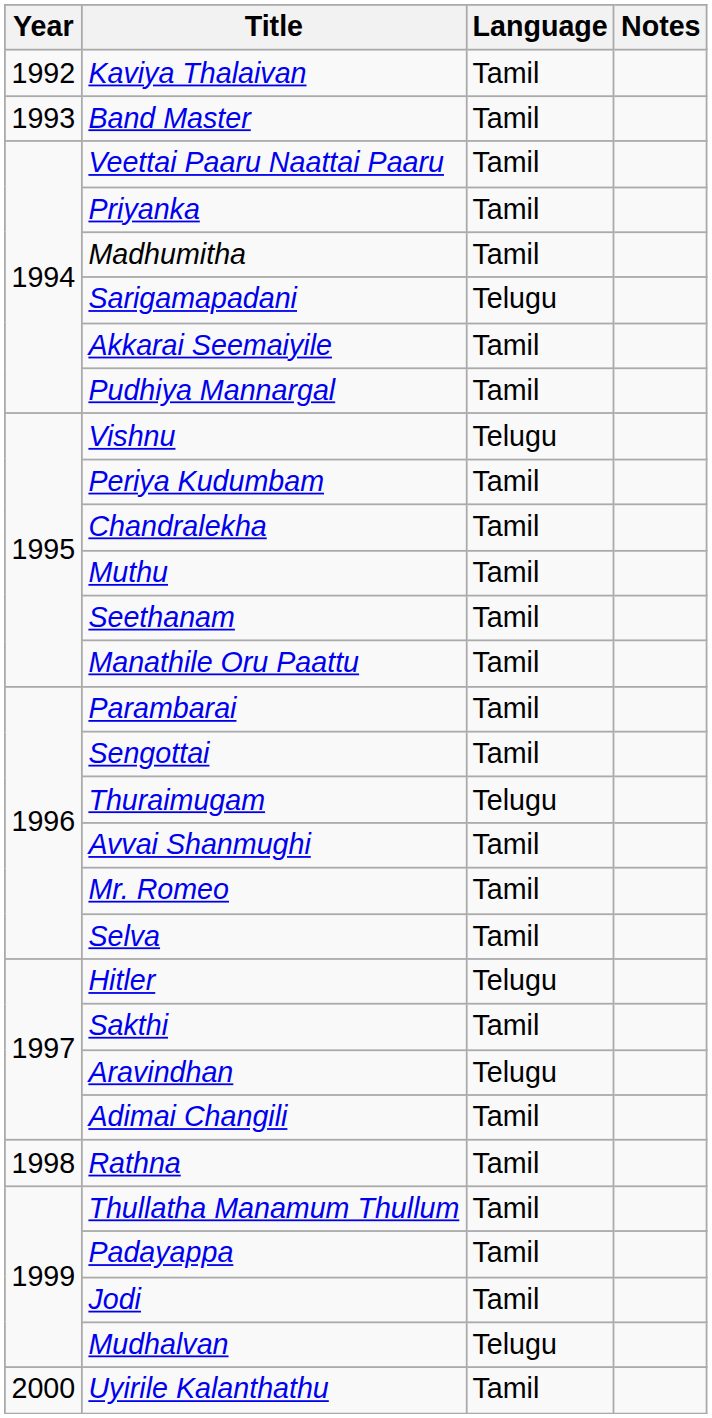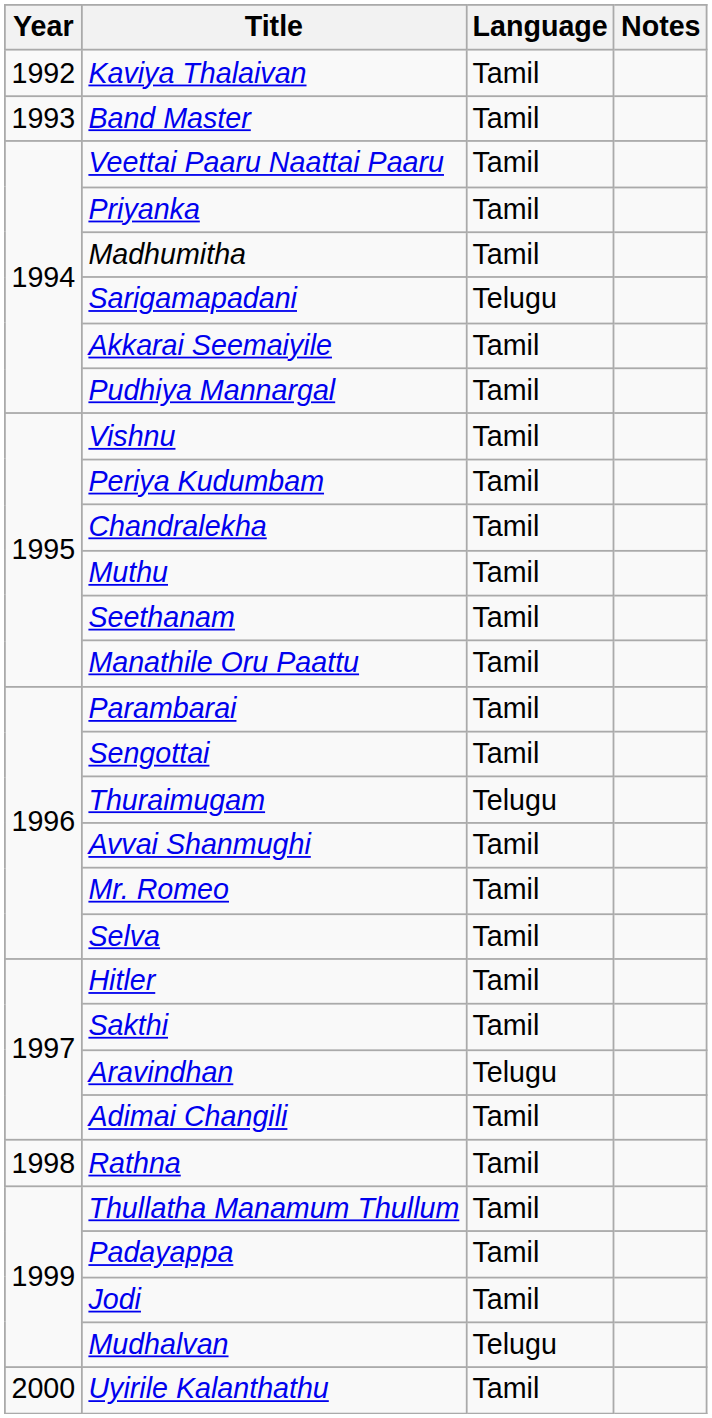 <table class="wikitable">
 <tr>
 <th>Year</th>
 <th>Title</th>
 <th>Language</th>
 <th>Notes</th>
 </tr>
 <tr>
 <td>1992</td>
 <td><em><a href='#'>Kaviya Thalaivan</a></em></td>
 <td>Tamil</td>
 <td></td>
 </tr>
 <tr>
 <td>1993</td>
 <td><em><a href='#'>Band Master</a></em></td>
 <td>Tamil</td>
 <td></td>
 </tr>
 <tr>
 <td rowspan="6">1994</td>
 <td><em><a href='#'>Veettai Paaru Naattai Paaru</a></em></td>
 <td>Tamil</td>
 <td></td>
 </tr>
 <tr>
 <td><em><a href='#'>Priyanka</a></em></td>
 <td>Tamil</td>
 <td></td>
 </tr>
 <tr>
 <td><em>Madhumitha</em></td>
 <td>Tamil</td>
 <td></td>
 </tr>
 <tr>
 <td><em><a href='#'>Sarigamapadani</a></em></td>
 <td>Telugu</td>
 <td></td>
 </tr>
 <tr>
 <td><em><a href='#'>Akkarai Seemaiyile</a></em></td>
 <td>Tamil</td>
 <td></td>
 </tr>
 <tr>
 <td><em><a href='#'>Pudhiya Mannargal</a></em></td>
 <td>Tamil</td>
 <td></td>
 </tr>
 <tr>
 <td rowspan="6">1995</td>
 <td><em><a href='#'>Vishnu</a></em></td>
-<td>Telugu</td>
+<td>Tamil</td>
 <td></td>
 </tr>
 <tr>
 <td><em><a href='#'>Periya Kudumbam</a></em></td>
 <td>Tamil</td>
 <td></td>
 </tr>
 <tr>
 <td><em><a href='#'>Chandralekha</a></em></td>
 <td>Tamil</td>
 <td></td>
 </tr>
 <tr>
 <td><em><a href='#'>Muthu</a></em></td>
 <td>Tamil</td>
 <td></td>
 </tr>
 <tr>
 <td><em><a href='#'>Seethanam</a></em></td>
 <td>Tamil</td>
 <td></td>
 </tr>
 <tr>
 <td><em><a href='#'>Manathile Oru Paattu</a></em></td>
 <td>Tamil</td>
 <td></td>
 </tr>
 <tr>
 <td rowspan="6">1996</td>
 <td><em><a href='#'>Parambarai</a></em></td>
 <td>Tamil</td>
 <td></td>
 </tr>
 <tr>
 <td><em><a href='#'>Sengottai</a></em></td>
 <td>Tamil</td>
 <td></td>
 </tr>
 <tr>
 <td><em><a href='#'>Thuraimugam</a></em></td>
 <td>Telugu</td>
 <td></td>
 </tr>
 <tr>
 <td><em><a href='#'>Avvai Shanmughi</a></em></td>
 <td>Tamil</td>
 <td></td>
 </tr>
 <tr>
 <td><em><a href='#'>Mr. Romeo</a></em></td>
 <td>Tamil</td>
 <td></td>
 </tr>
 <tr>
 <td><em><a href='#'>Selva</a></em></td>
 <td>Tamil</td>
 <td></td>
 </tr>
 <tr>
 <td rowspan="4">1997</td>
 <td><em><a href='#'>Hitler</a></em></td>
-<td>Telugu</td>
+<td>Tamil</td>
 <td></td>
 </tr>
 <tr>
 <td><em><a href='#'>Sakthi</a></em></td>
 <td>Tamil</td>
 <td></td>
 </tr>
 <tr>
 <td><em><a href='#'>Aravindhan</a></em></td>
 <td>Telugu</td>
 <td></td>
 </tr>
 <tr>
 <td><em><a href='#'>Adimai Changili</a></em></td>
 <td>Tamil</td>
 <td></td>
 </tr>
 <tr>
 <td>1998</td>
 <td><em><a href='#'>Rathna</a></em></td>
 <td>Tamil</td>
 <td></td>
 </tr>
 <tr>
 <td rowspan="4">1999</td>
 <td><em><a href='#'>Thullatha Manamum Thullum</a></em></td>
 <td>Tamil</td>
 <td></td>
 </tr>
 <tr>
 <td><em><a href='#'>Padayappa</a></em></td>
 <td>Tamil</td>
 <td></td>
 </tr>
 <tr>
 <td><em><a href='#'>Jodi</a></em></td>
 <td>Tamil</td>
 <td></td>
 </tr>
 <tr>
 <td><em><a href='#'>Mudhalvan</a></em></td>
 <td>Telugu</td>
 <td></td>
 </tr>
 <tr>
 <td>2000</td>
 <td><em><a href='#'>Uyirile Kalanthathu</a></em></td>
 <td>Tamil</td>
 <td></td>
 </tr>
 </table>
